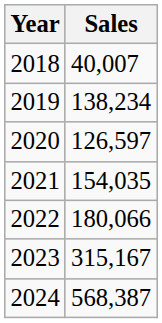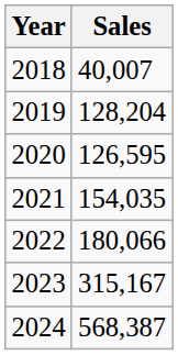 <table class="wikitable">
 <tr>
 <th>Year</th>
 <th>Sales</th>
 </tr>
 <tr>
 <td>2018</td>
 <td>40,007</td>
 </tr>
 <tr>
 <td>2019</td>
-<td>138,234</td>
+<td>128,204</td>
 </tr>
 <tr>
 <td>2020</td>
-<td>126,597</td>
+<td>126,595</td>
 </tr>
 <tr>
 <td>2021</td>
 <td>154,035</td>
 </tr>
 <tr>
 <td>2022</td>
 <td>180,066</td>
 </tr>
 <tr>
 <td>2023</td>
 <td>315,167</td>
 </tr>
 <tr>
 <td>2024</td>
 <td>568,387</td>
 </tr>
 </table>
